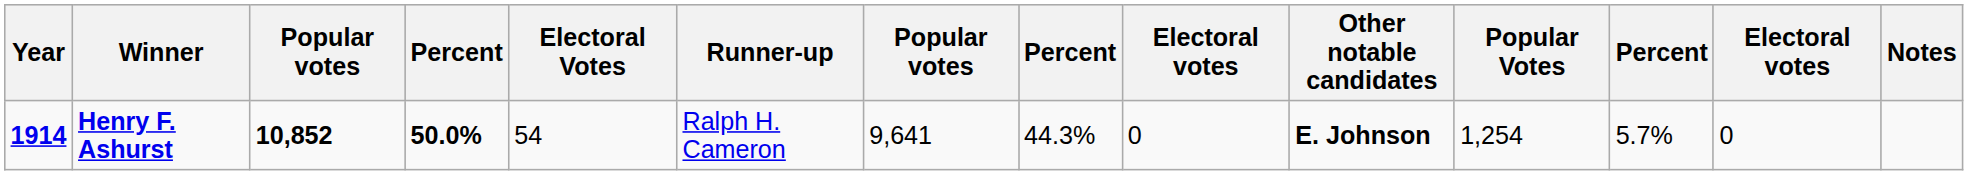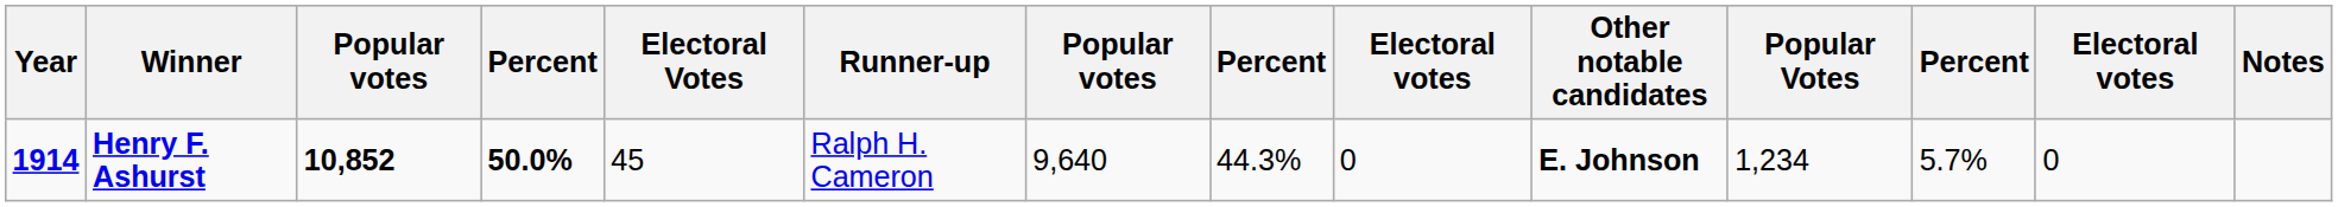 <table class="wikitable sortable">
 <tr>
 <th data-sort-type="number">Year</th>
 <th>Winner</th>
 <th data-sort-type="number">Popular votes</th>
 <th data-sort-type="number">Percent</th>
 <th>Electoral Votes</th>
 <th>Runner-up</th>
 <th data-sort-type="number">Popular votes</th>
 <th data-sort-type="number">Percent</th>
 <th>Electoral votes</th>
 <th>Other notable<br>candidates</th>
 <th data-sort-type="number">Popular Votes</th>
 <th data-sort-type="number">Percent</th>
 <th>Electoral votes</th>
 <th class="unsortable">Notes</th>
 </tr>
 <tr>
 <td><strong><a href='#'>1914</a></strong></td>
 <td><strong><a href='#'>Henry F. Ashurst</a></strong></td>
 <td><strong>10,852</strong></td>
 <td><strong>50.0%</strong></td>
-<td>54</td>
+<td>45</td>
 <td><a href='#'>Ralph H. Cameron</a></td>
-<td>9,641</td>
+<td>9,640</td>
 <td>44.3%</td>
 <td>0</td>
 <td><strong>E. Johnson</strong></td>
-<td>1,254</td>
+<td>1,234</td>
 <td>5.7%</td>
 <td>0</td>
 <td></td>
 </tr>
 </table>
